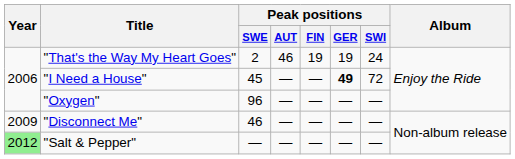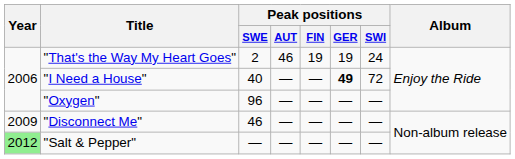 <table class="wikitable" style="text-align: center;">
 <tr>
 <th scope="col" rowspan="2">Year</th>
 <th scope="col" rowspan="2">Title</th>
 <th scope="col" colspan="5">Peak positions</th>
 <th scope="col" rowspan="2">Album</th>
 </tr>
 <tr>
 <th style="width:28px;"><small><a href='#'>SWE</a><br></small></th>
 <th style="width:28px;"><small><a href='#'>AUT</a></small></th>
 <th style="width:28px;"><small><a href='#'>FIN</a></small></th>
 <th style="width:28px;"><small><a href='#'>GER</a></small></th>
 <th style="width:28px;"><small><a href='#'>SWI</a><br></small></th>
 </tr>
 <tr>
 <td rowspan="3">2006</td>
 <td scope="row" style="text-align:left;">"<a href='#'>That's the Way My Heart Goes</a>"</td>
 <td>2</td>
 <td>46</td>
 <td>19</td>
 <td>19</td>
 <td>24</td>
 <td style="text-align:left;" rowspan="3"><em>Enjoy the Ride</em></td>
 </tr>
 <tr>
 <td scope="row" style="text-align:left;">"<a href='#'>I Need a House</a>"</td>
-<td>45</td>
+<td>40</td>
 <td>—</td>
 <td>—</td>
 <td><strong>49</strong></td>
 <td>72</td>
 </tr>
 <tr>
 <td scope="row" style="text-align:left;">"<a href='#'>Oxygen</a>"</td>
 <td>96</td>
 <td>—</td>
 <td>—</td>
 <td>—</td>
 <td>—</td>
 </tr>
 <tr>
 <td>2009</td>
 <td scope="row" style="text-align:left;">"<a href='#'>Disconnect Me</a>"</td>
 <td>46</td>
 <td>—</td>
 <td>—</td>
 <td>—</td>
 <td>—</td>
 <td rowspan="2">Non-album release</td>
 </tr>
 <tr>
 <td style="background: lightgreen;">2012</td>
 <td scope="row" style="text-align:left;">"Salt & Pepper"</td>
 <td>—</td>
 <td>—</td>
 <td>—</td>
 <td>—</td>
 <td>—</td>
 </tr>
 </table>
